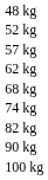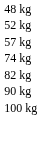 <table>
 <tr>
 <td>48 kg</td>
 <td></td>
 <td></td>
 <td></td>
 </tr>
 <tr>
 <td>52 kg</td>
 <td></td>
 <td></td>
 <td></td>
 </tr>
 <tr>
 <td>57 kg</td>
-<td></td>
-<td></td>
-<td></td>
-</tr>
-<tr>
-<td>62 kg</td>
-<td></td>
-<td></td>
-<td></td>
-</tr>
-<tr>
-<td>68 kg</td>
 <td></td>
 <td></td>
 <td></td>
 </tr>
 <tr>
 <td>74 kg</td>
 <td></td>
 <td></td>
 <td></td>
 </tr>
 <tr>
 <td>82 kg</td>
 <td></td>
 <td></td>
 <td></td>
 </tr>
 <tr>
 <td>90 kg</td>
 <td></td>
 <td></td>
 <td></td>
 </tr>
 <tr>
 <td>100 kg</td>
 <td></td>
 <td></td>
 <td></td>
 </tr>
 </table>
